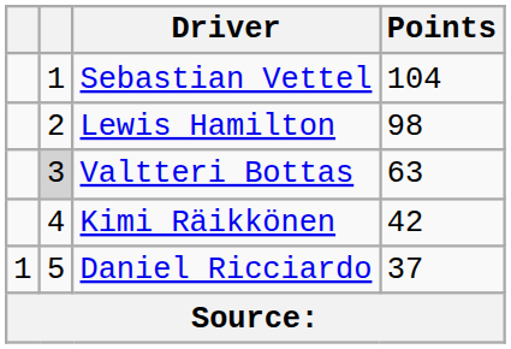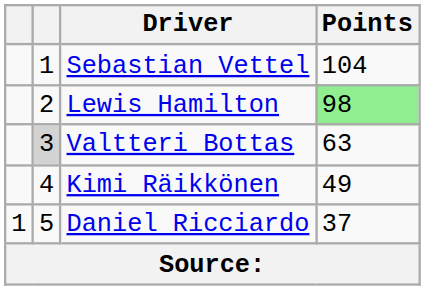 <table class="wikitable" style="font-size: 85%;">
 <tr>
 <th></th>
 <th></th>
 <th>Driver</th>
 <th>Points</th>
 </tr>
 <tr>
 <td align="left"></td>
 <td align="center">1</td>
 <td align="center"> <a href='#'>Sebastian Vettel</a></td>
 <td align="left">104</td>
 </tr>
 <tr>
 <td align="left"></td>
 <td align="center">2</td>
 <td> <a href='#'>Lewis Hamilton</a></td>
-<td align="left">98</td>
+<td align="left" style="background: lightgreen;">98</td>
 </tr>
 <tr>
 <td align="left"></td>
 <td align="center" style="background: lightgrey;">3</td>
 <td> <a href='#'>Valtteri Bottas</a></td>
 <td align="left">63</td>
 </tr>
 <tr>
 <td align="left"></td>
 <td align="center">4</td>
 <td> <a href='#'>Kimi Räikkönen</a></td>
-<td align="left">42</td>
+<td align="left">49</td>
 </tr>
 <tr>
 <td align="left"> 1</td>
 <td align="center">5</td>
 <td> <a href='#'>Daniel Ricciardo</a></td>
 <td align="left">37</td>
 </tr>
 <tr>
 <th colspan=4>Source: </th>
 </tr>
 </table>
